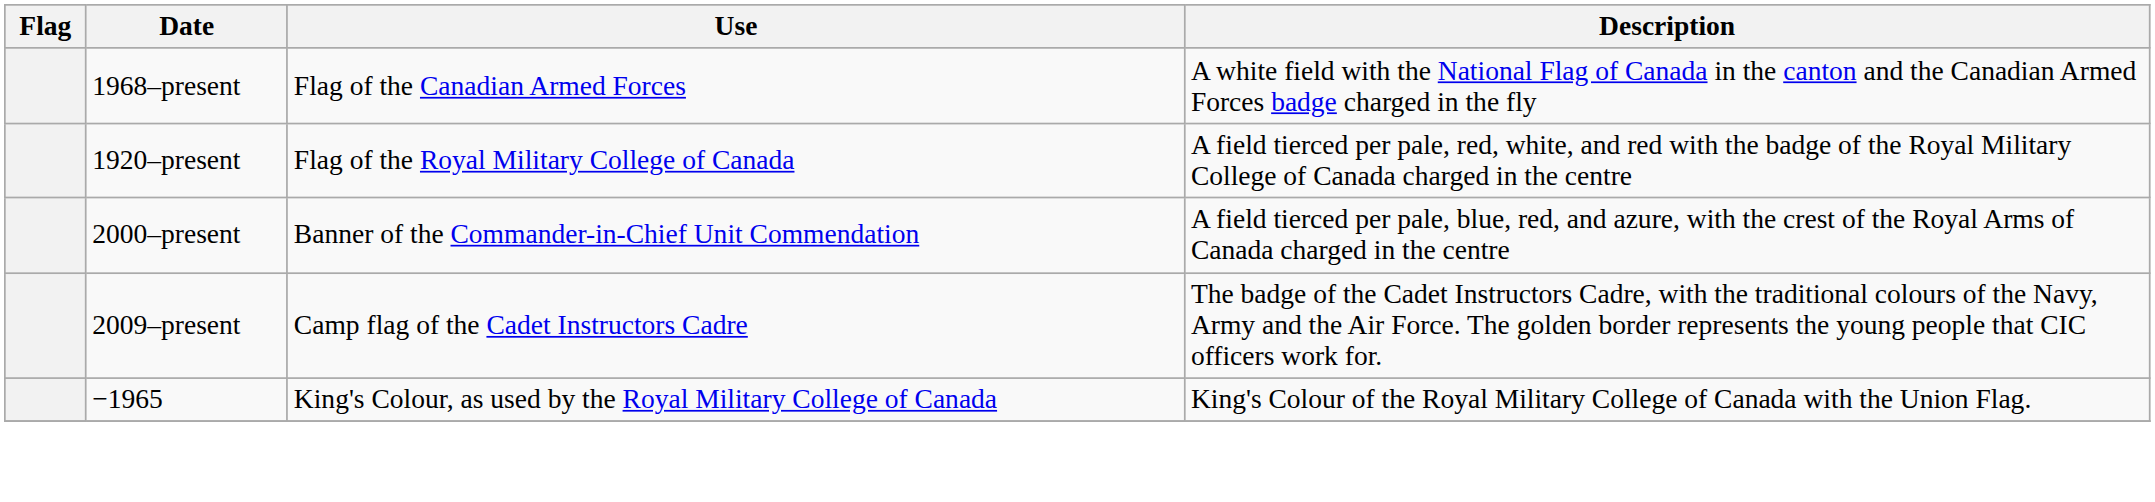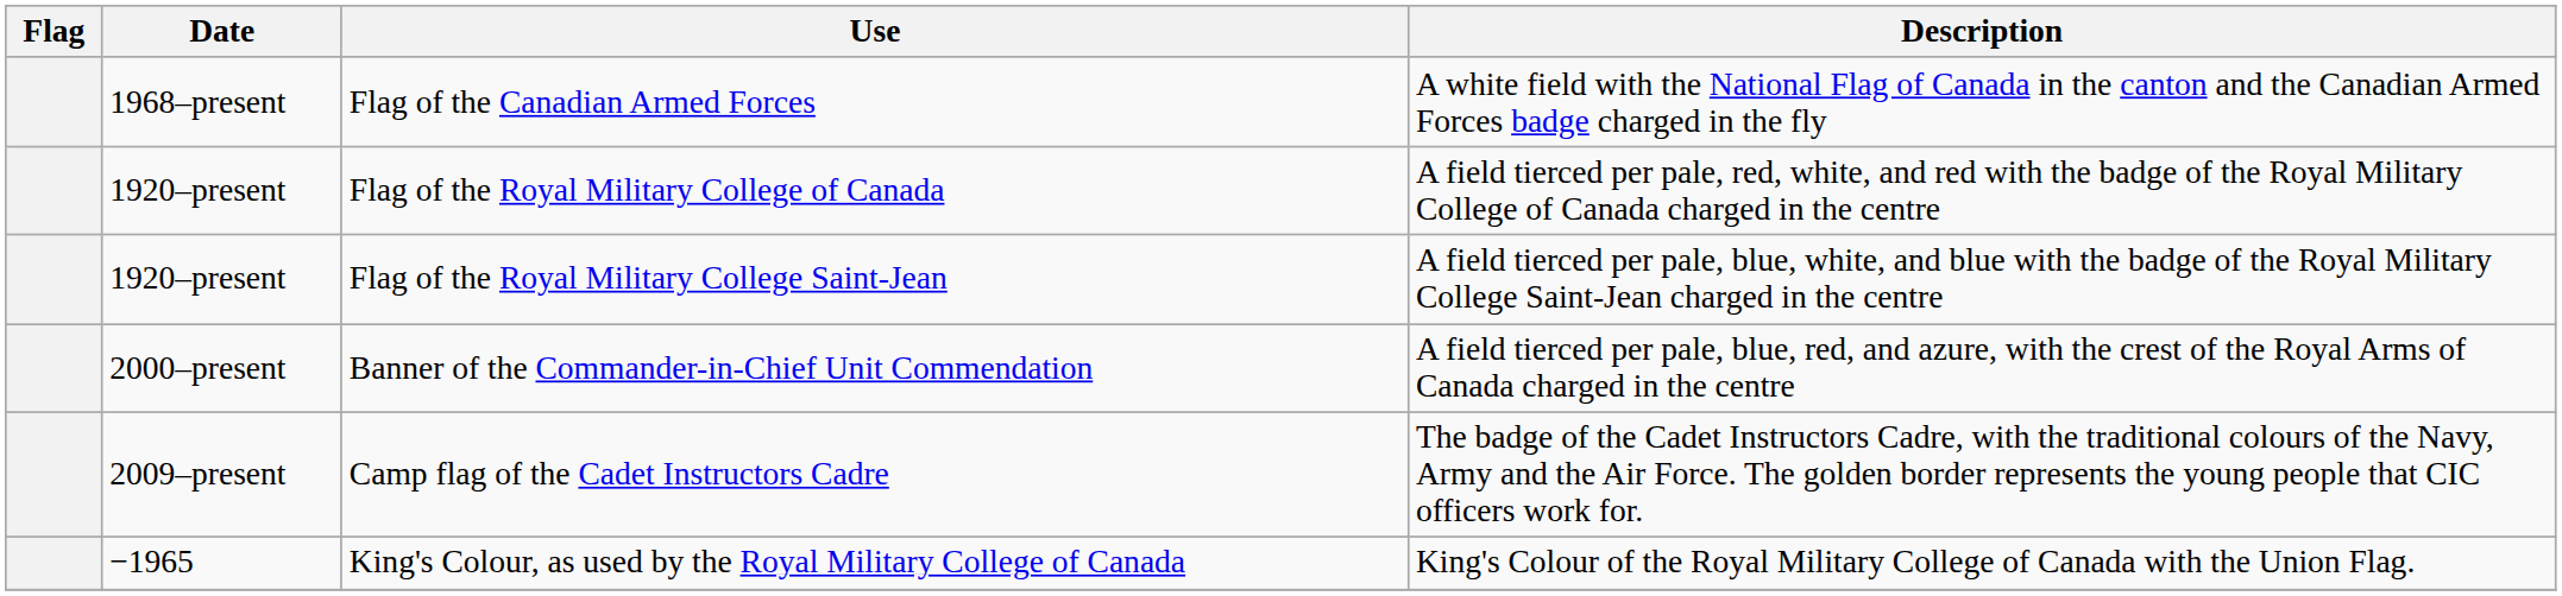 <table class="wikitable">
 <tr>
 <th scope="col">Flag</th>
 <th scope="col">Date</th>
 <th scope="col">Use</th>
 <th scope="col" style="width: 45%;">Description</th>
 </tr>
 <tr>
 <th scope="row"></th>
 <td>1968–present</td>
 <td>Flag of the <a href='#'>Canadian Armed Forces</a></td>
 <td>A white field with the <a href='#'>National Flag of Canada</a> in the <a href='#'>canton</a> and the Canadian Armed Forces <a href='#'>badge</a> charged in the fly</td>
 </tr>
 <tr>
 <th scope="row"></th>
 <td>1920–present</td>
 <td>Flag of the <a href='#'>Royal Military College of Canada</a></td>
 <td>A field tierced per pale, red, white, and red with the badge of the Royal Military College of Canada charged in the centre</td>
+</tr>
+<tr>
+<th scope="row"></th>
+<td>1920–present</td>
+<td>Flag of the <a href='#'>Royal Military College Saint-Jean</a></td>
+<td>A field tierced per pale, blue, white, and blue with the badge of the Royal Military College Saint-Jean charged in the centre</td>
 </tr>
 <tr>
 <th scope="row"></th>
 <td>2000–present</td>
 <td>Banner of the <a href='#'>Commander-in-Chief Unit Commendation</a></td>
 <td>A field tierced per pale, blue, red, and azure, with the crest of the Royal Arms of Canada charged in the centre</td>
 </tr>
 <tr>
 <th scope="row"></th>
 <td>2009–present</td>
 <td>Camp flag of the <a href='#'>Cadet Instructors Cadre</a></td>
 <td>The badge of the Cadet Instructors Cadre, with the traditional colours of the Navy, Army and the Air Force. The golden border represents the young people that CIC officers work for.</td>
 </tr>
 <tr>
 <th scope="row"></th>
 <td>−1965</td>
 <td>King's Colour, as used by the <a href='#'>Royal Military College of Canada</a></td>
 <td>King's Colour of the Royal Military College of Canada with the Union Flag.</td>
 </tr>
 <tr>
 </tr>
 </table>
